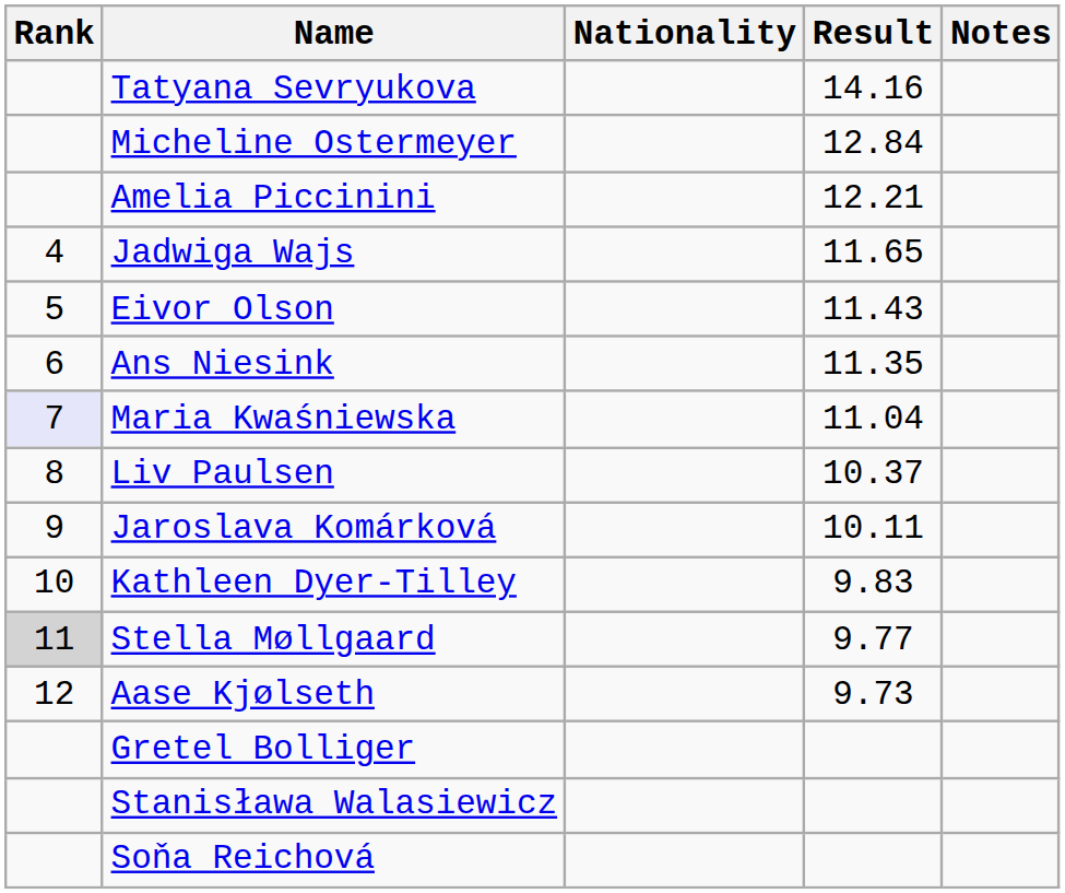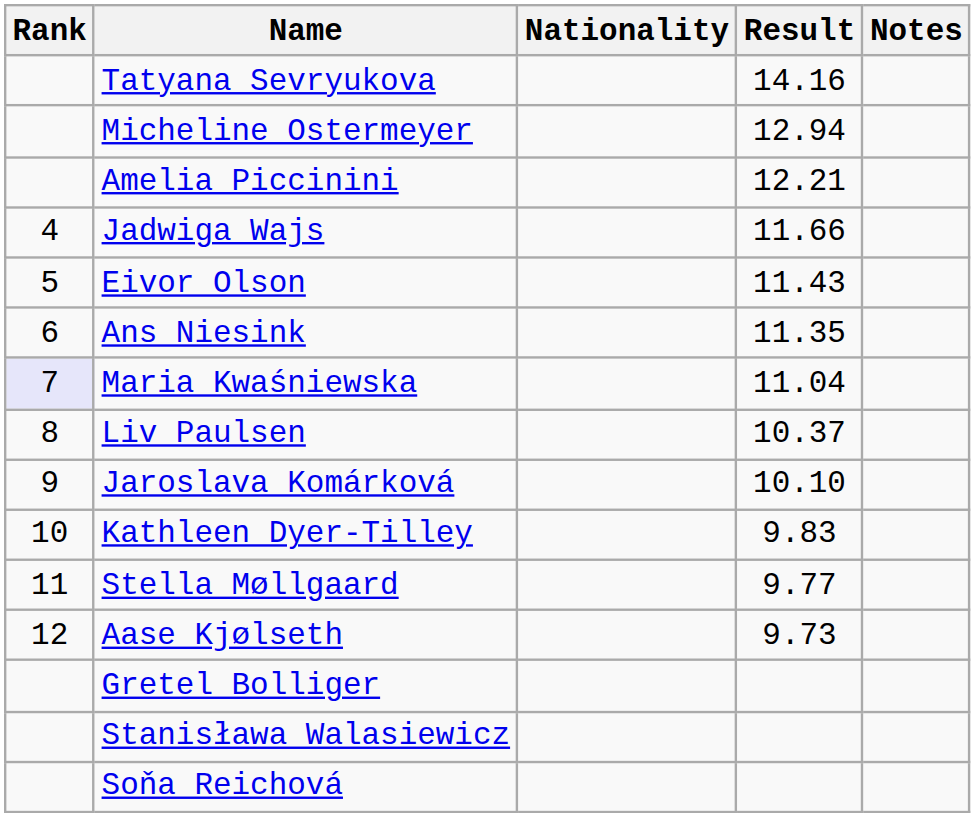 <table class="wikitable sortable" style="text-align:center">
 <tr>
 <th>Rank</th>
 <th>Name</th>
 <th>Nationality</th>
 <th>Result</th>
 <th>Notes</th>
 </tr>
 <tr>
 <td></td>
 <td align=left><a href='#'>Tatyana Sevryukova</a></td>
 <td align=left></td>
 <td>14.16</td>
 <td></td>
 </tr>
 <tr>
 <td></td>
 <td align=left><a href='#'>Micheline Ostermeyer</a></td>
 <td align=left></td>
-<td>12.84</td>
+<td>12.94</td>
 <td></td>
 </tr>
 <tr>
 <td></td>
 <td align=left><a href='#'>Amelia Piccinini</a></td>
 <td align=left></td>
 <td>12.21</td>
 <td></td>
 </tr>
 <tr>
 <td>4</td>
 <td align=left><a href='#'>Jadwiga Wajs</a></td>
 <td align=left></td>
-<td>11.65</td>
+<td>11.66</td>
 <td></td>
 </tr>
 <tr>
 <td>5</td>
 <td align=left><a href='#'>Eivor Olson</a></td>
 <td align=left></td>
 <td>11.43</td>
 <td></td>
 </tr>
 <tr>
 <td>6</td>
 <td align=left><a href='#'>Ans Niesink</a></td>
 <td align=left></td>
 <td>11.35</td>
 <td></td>
 </tr>
 <tr>
 <td style="background: lavender;">7</td>
 <td align=left><a href='#'>Maria Kwaśniewska</a></td>
 <td align=left></td>
 <td>11.04</td>
 <td></td>
 </tr>
 <tr>
 <td>8</td>
 <td align=left><a href='#'>Liv Paulsen</a></td>
 <td align=left></td>
 <td>10.37</td>
 <td></td>
 </tr>
 <tr>
 <td>9</td>
 <td align=left><a href='#'>Jaroslava Komárková</a></td>
 <td align=left></td>
-<td>10.11</td>
+<td>10.10</td>
 <td></td>
 </tr>
 <tr>
 <td>10</td>
 <td align=left><a href='#'>Kathleen Dyer-Tilley</a></td>
 <td align=left></td>
 <td>9.83</td>
 <td></td>
 </tr>
 <tr>
-<td style="background: lightgrey;">11</td>
+<td>11</td>
 <td align=left><a href='#'>Stella Møllgaard</a></td>
 <td align=left></td>
 <td>9.77</td>
 <td></td>
 </tr>
 <tr>
 <td>12</td>
 <td align=left><a href='#'>Aase Kjølseth</a></td>
 <td align=left></td>
 <td>9.73</td>
 <td></td>
 </tr>
 <tr>
 <td></td>
 <td align=left><a href='#'>Gretel Bolliger</a></td>
 <td align=left></td>
 <td></td>
 <td></td>
 </tr>
 <tr>
 <td></td>
 <td align=left><a href='#'>Stanisława Walasiewicz</a></td>
 <td align=left></td>
 <td></td>
 <td></td>
 </tr>
 <tr>
 <td></td>
 <td align=left><a href='#'>Soňa Reichová</a></td>
 <td align=left></td>
 <td></td>
 <td></td>
 </tr>
 </table>
